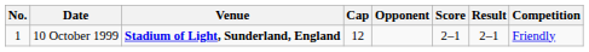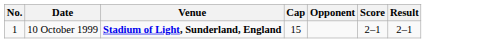 <table class="wikitable sortable">
 <tr>
 <th scope="col">No.</th>
 <th scope="col">Date</th>
 <th scope="col">Venue</th>
 <th scope="col">Cap</th>
 <th scope="col">Opponent</th>
 <th scope="col">Score</th>
 <th scope="col">Result</th>
-<th scope="col">Competition</th>
 </tr>
 <tr>
 <td align="center">1</td>
 <td>10 October 1999</td>
 <td><strong><a href='#'>Stadium of Light</a>, Sunderland, England</strong></td>
-<td align="center">12</td>
+<td align="center">15</td>
 <td></td>
 <td align="center">2–1</td>
 <td align="center">2–1</td>
-<td><a href='#'>Friendly</a></td>
 </tr>
 </table>
